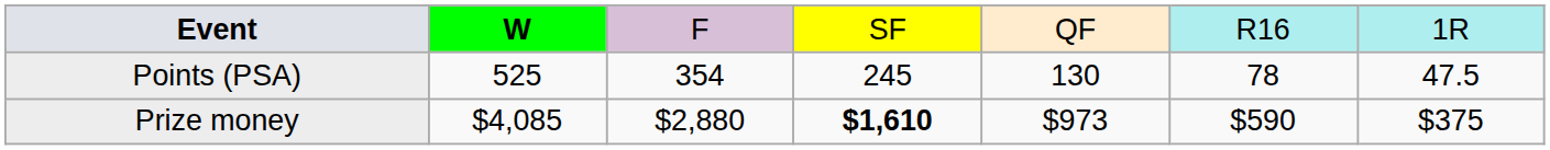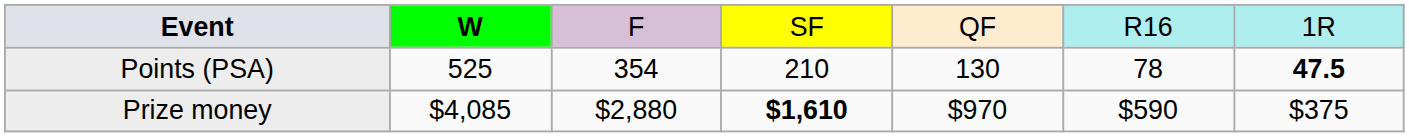 <table class=wikitable style=font-size:90%;text-align:center>
 <tr>
 <td width=200 colspan=1 bgcolor=#dfe2e9><strong>Event</strong></td>
 <td width=80 bgcolor=lime><strong>W</strong></td>
 <td width=85 bgcolor=#D8BFD8>F</td>
 <td width=85 bgcolor=#FFFF00>SF</td>
 <td width=85 bgcolor=#ffebcd>QF</td>
 <td width=85 bgcolor=#afeeee>R16</td>
 <td width=85 bgcolor=#afeeee>1R</td>
 </tr>
 <tr>
 <td bgcolor=#EDEDED>Points (PSA)</td>
 <td>525</td>
 <td>354</td>
-<td>245</td>
+<td>210</td>
 <td>130</td>
 <td>78</td>
-<td>47.5</td>
+<td><strong>47.5</strong></td>
 </tr>
 <tr>
 <td bgcolor=#EDEDED>Prize money</td>
 <td>$4,085</td>
 <td>$2,880</td>
 <td><strong>$1,610</strong></td>
-<td>$973</td>
+<td>$970</td>
 <td>$590</td>
 <td>$375</td>
 </tr>
 </table>
